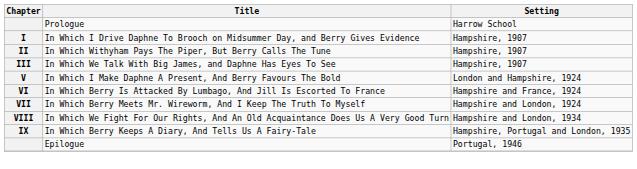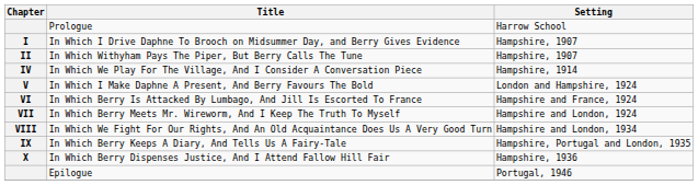 <table class="wikitable plainrowheaders sortable" style="margin-right: 0;">
 <tr>
 <th scope="col">Chapter</th>
 <th scope="col">Title</th>
 <th scope="col">Setting</th>
 </tr>
 <tr>
 <th scope="row"></th>
 <td>Prologue</td>
 <td>Harrow School</td>
 </tr>
 <tr>
 <th scope="row">I</th>
 <td>In Which I Drive Daphne To Brooch on Midsummer Day, and Berry Gives Evidence</td>
 <td>Hampshire, 1907</td>
 </tr>
 <tr>
 <th scope="row">II</th>
 <td>In Which Withyham Pays The Piper, But Berry Calls The Tune</td>
 <td>Hampshire, 1907</td>
 </tr>
 <tr>
-<th scope="row">III</th>
-<td>In Which We Talk With Big James, and Daphne Has Eyes To See</td>
-<td>Hampshire, 1907</td>
+<th scope="row">IV</th>
+<td>In Which We Play For The Village, And I Consider A Conversation Piece</td>
+<td>Hampshire, 1914</td>
 </tr>
 <tr>
 <th scope="row">V</th>
 <td>In Which I Make Daphne A Present, And Berry Favours The Bold</td>
 <td>London and Hampshire, 1924</td>
 </tr>
 <tr>
 <th scope="row">VI</th>
 <td>In Which Berry Is Attacked By Lumbago, And Jill Is Escorted To France</td>
 <td>Hampshire and France, 1924</td>
 </tr>
 <tr>
 <th scope="row">VII</th>
 <td>In Which Berry Meets Mr. Wireworm, And I Keep The Truth To Myself</td>
 <td>Hampshire and London, 1924</td>
 </tr>
 <tr>
 <th scope="row">VIII</th>
 <td>In Which We Fight For Our Rights, And An Old Acquaintance Does Us A Very Good Turn</td>
 <td>Hampshire and London, 1934</td>
 </tr>
 <tr>
 <th scope="row">IX</th>
 <td>In Which Berry Keeps A Diary, And Tells Us A Fairy-Tale</td>
 <td>Hampshire, Portugal and London, 1935</td>
 </tr>
 <tr>
+<th scope="row">X</th>
+<td>In Which Berry Dispenses Justice, And I Attend Fallow Hill Fair</td>
+<td>Hampshire, 1936</td>
+</tr>
+<tr>
 <th scope="row"></th>
 <td>Epilogue</td>
 <td>Portugal, 1946</td>
 </tr>
 <tr>
 </tr>
 </table>
